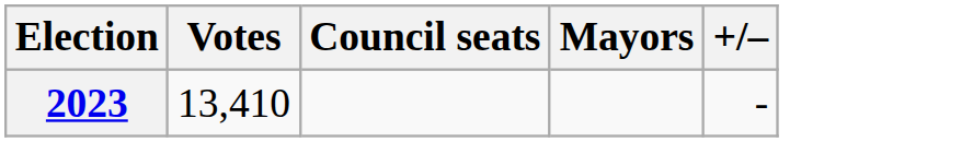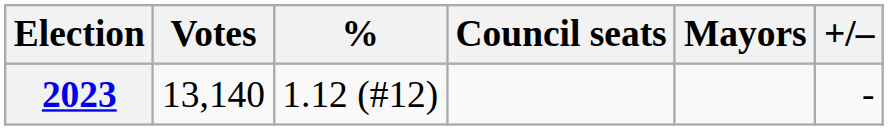 <table class=wikitable style="text-align: right;">
 <tr>
 <th>Election</th>
 <th>Votes</th>
+<th>%</th>
 <th>Council seats</th>
 <th>Mayors</th>
 <th>+/–</th>
 </tr>
 <tr>
 <th align=center><a href='#'>2023</a></th>
-<td>13,410</td>
+<td>13,140</td>
+<td>1.12 (#12)</td>
 <td></td>
 <td></td>
 <td>-</td>
 </tr>
 </table>
